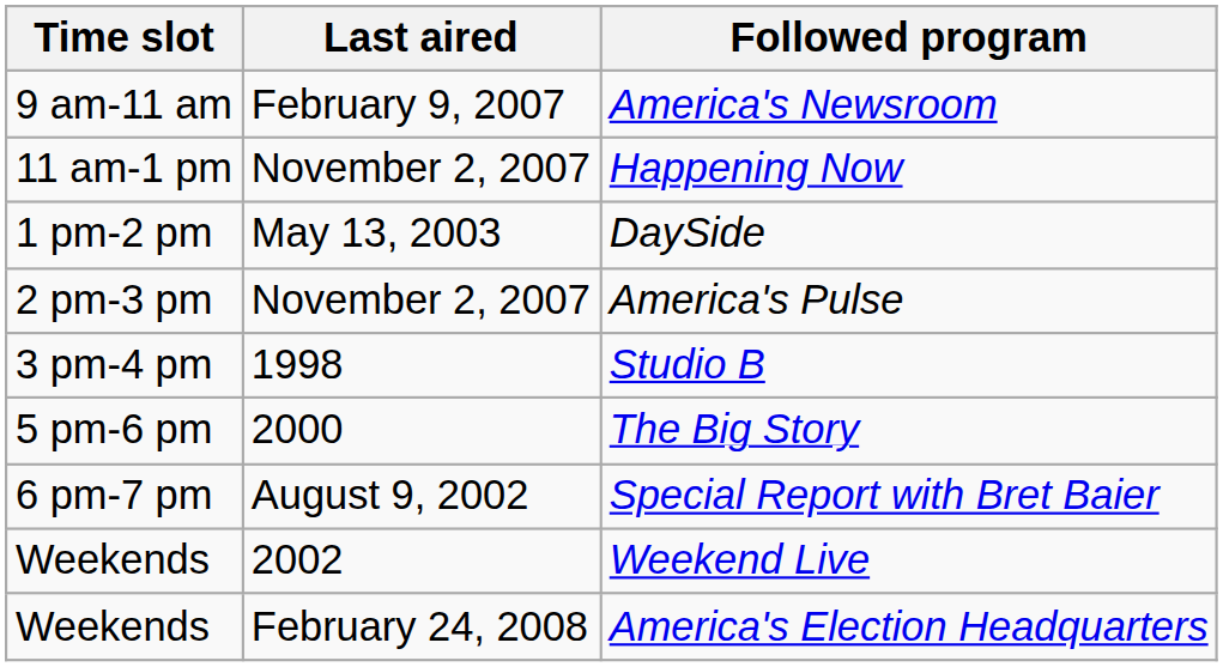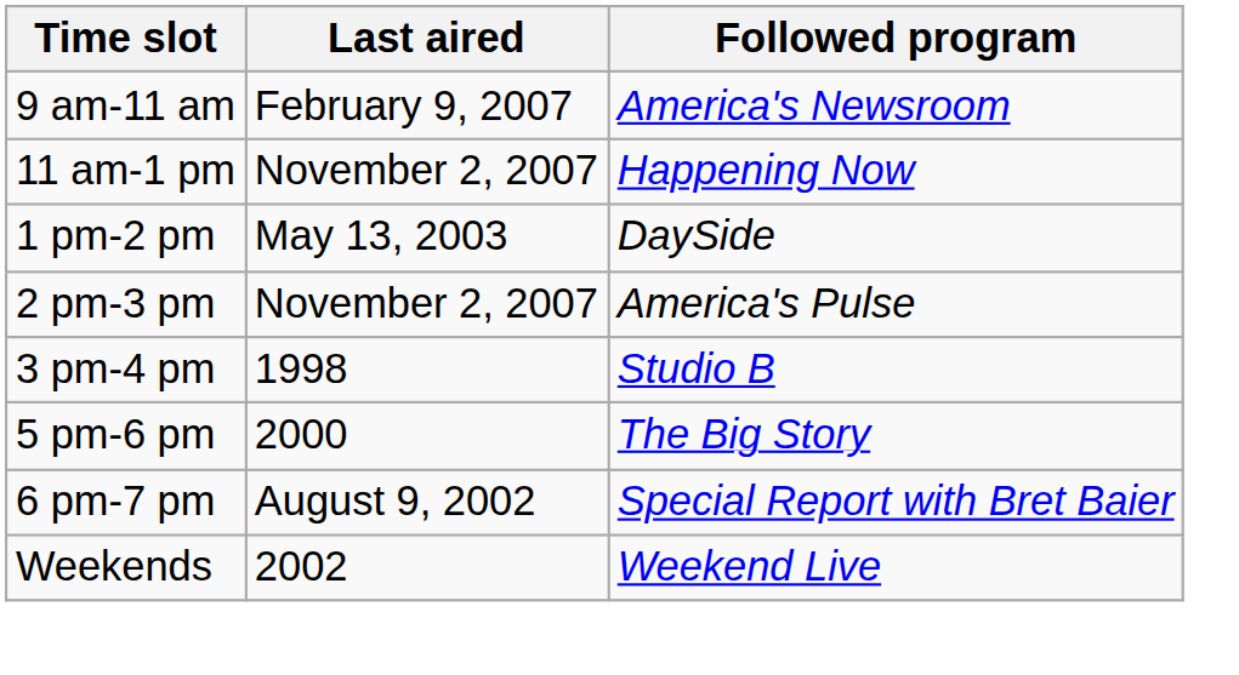 <table class=wikitable>
 <tr>
 <th>Time slot</th>
 <th>Last aired</th>
 <th>Followed program</th>
 </tr>
 <tr>
 <td>9 am-11 am</td>
 <td>February 9, 2007</td>
 <td><em><a href='#'>America's Newsroom</a></em></td>
 </tr>
 <tr>
 <td>11 am-1 pm</td>
 <td>November 2, 2007</td>
 <td><em><a href='#'>Happening Now</a></em></td>
 </tr>
 <tr>
 <td>1 pm-2 pm</td>
 <td>May 13, 2003</td>
 <td><em>DaySide</em></td>
 </tr>
 <tr>
 <td>2 pm-3 pm</td>
 <td>November 2, 2007</td>
 <td><em>America's Pulse</em></td>
 </tr>
 <tr>
 <td>3 pm-4 pm</td>
 <td>1998</td>
 <td><em><a href='#'>Studio B</a></em></td>
 </tr>
 <tr>
 <td>5 pm-6 pm</td>
 <td>2000</td>
 <td><em><a href='#'>The Big Story</a></em></td>
 </tr>
 <tr>
 <td>6 pm-7 pm</td>
 <td>August 9, 2002</td>
 <td><em><a href='#'>Special Report with Bret Baier</a></em></td>
 </tr>
 <tr>
 <td>Weekends</td>
 <td>2002</td>
 <td><em><a href='#'>Weekend Live</a></em></td>
 </tr>
-<tr>
-<td>Weekends</td>
-<td>February 24, 2008</td>
-<td><em><a href='#'>America's Election Headquarters</a></em></td>
-</tr>
 </table>
